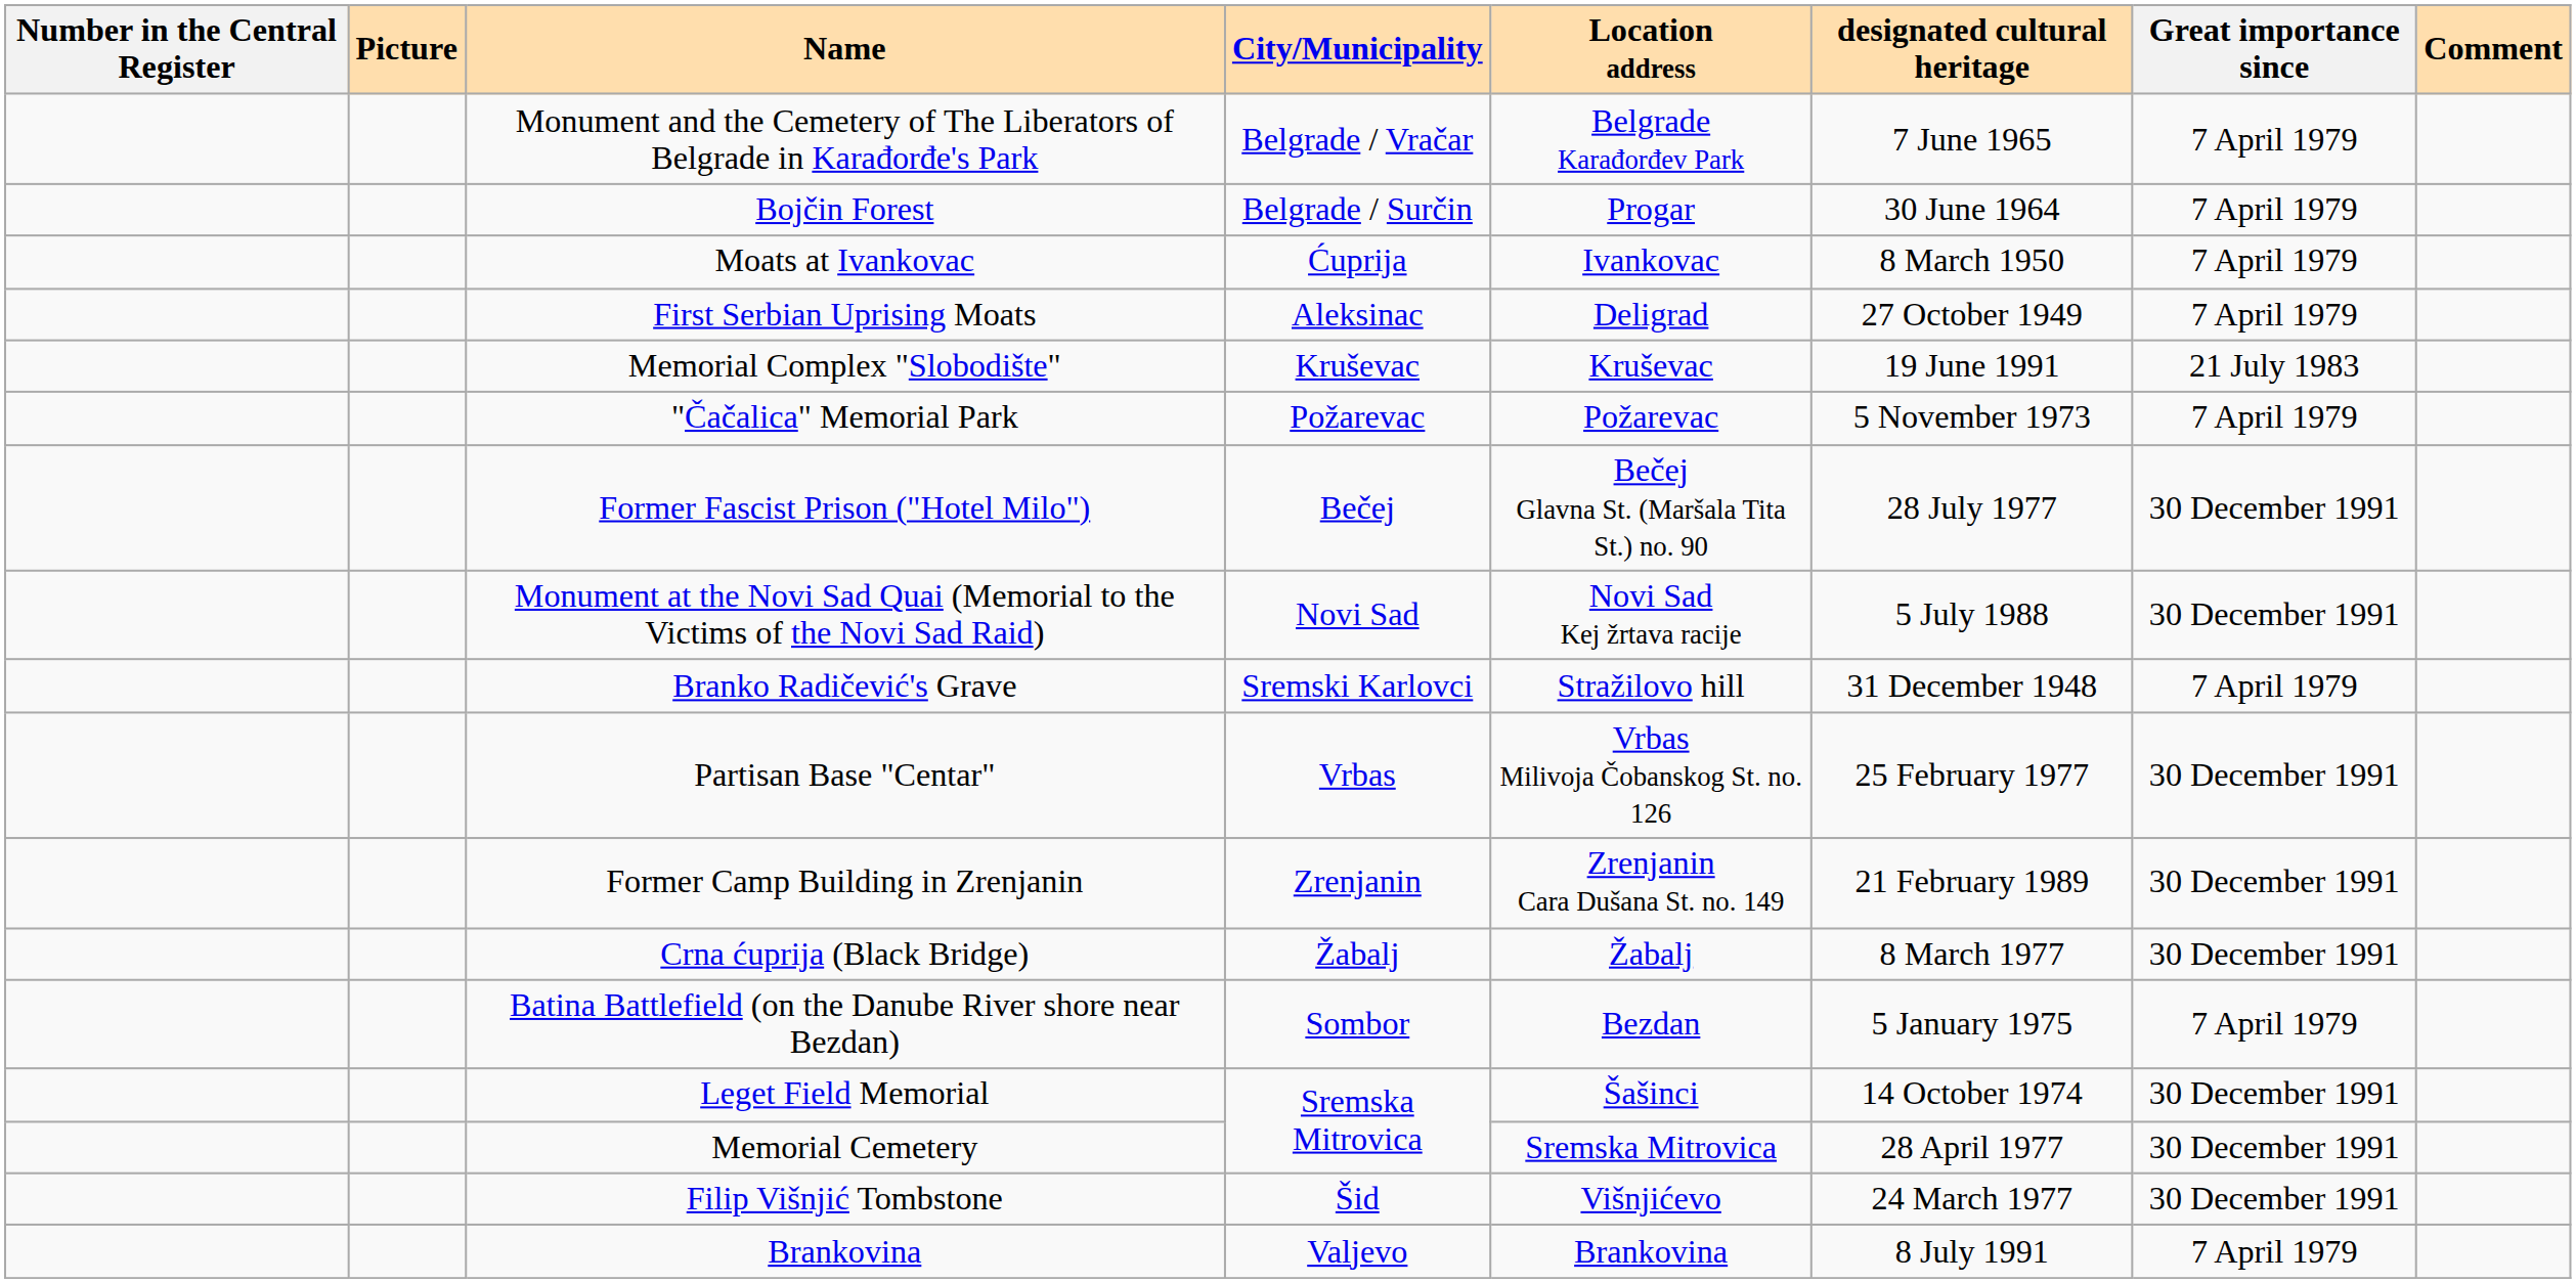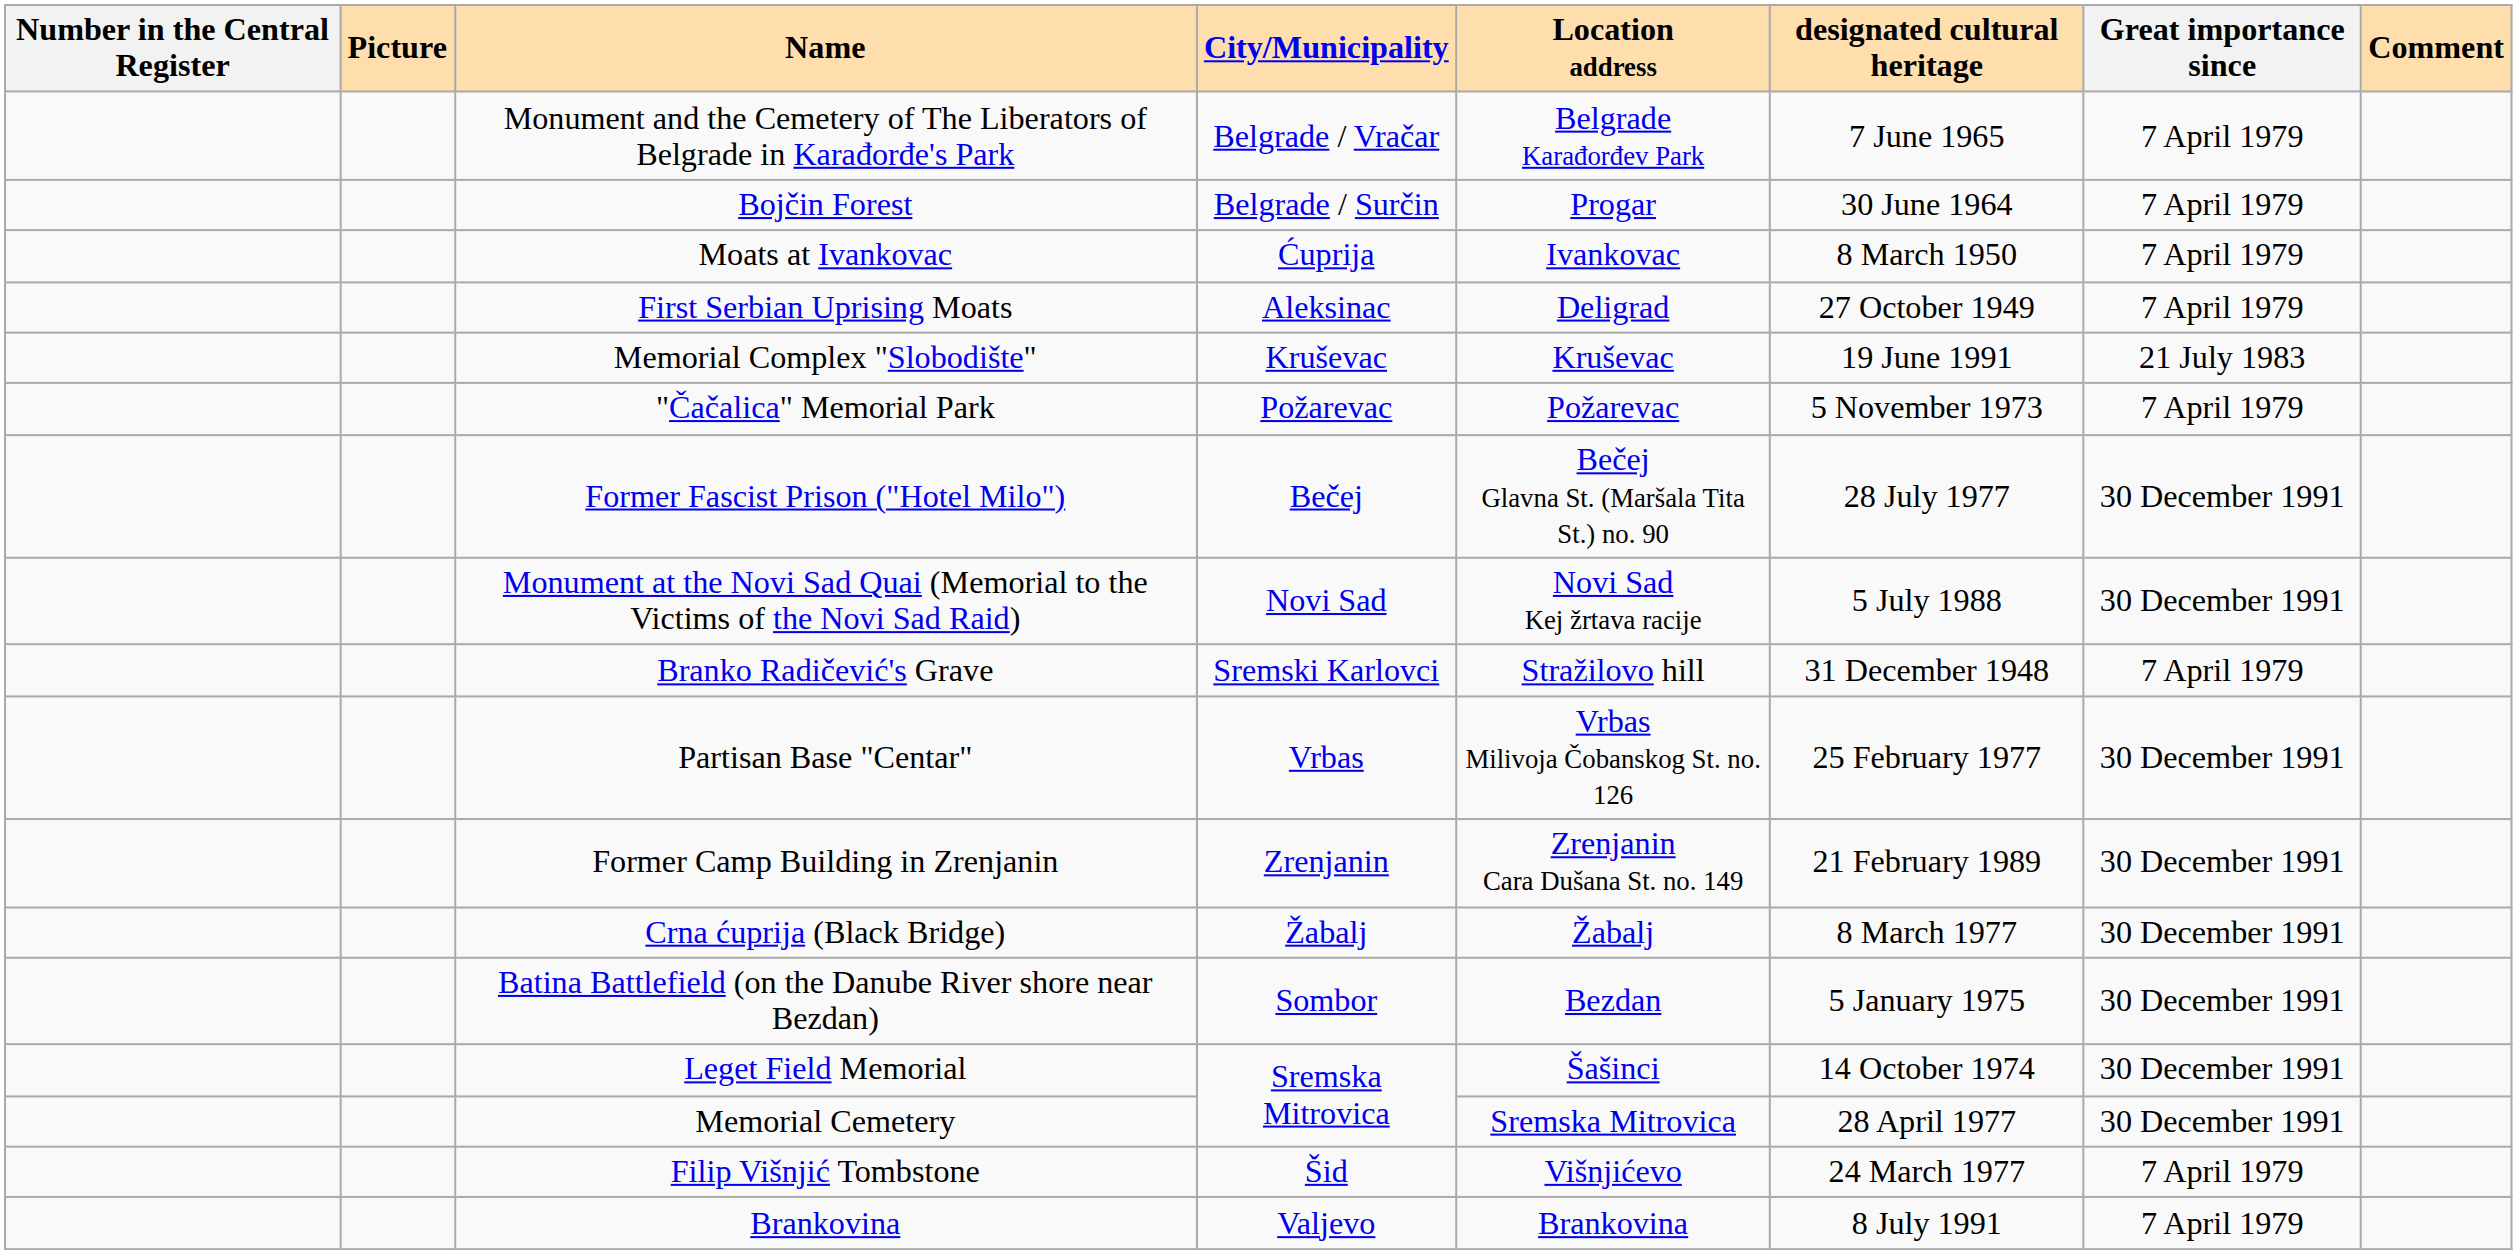 <table class="wikitable sortable" style="text-align:center">
 <tr>
 <th>Number in the Central Register</th>
 <th style="background:#FFDEAD;">Picture</th>
 <th style="background:#FFDEAD;">Name</th>
 <th style="background:#FFDEAD;"><a href='#'>City/Municipality</a></th>
 <th style="background:#FFDEAD;">Location<br><small>address</small></th>
 <th style="background:#FFDEAD;">designated cultural heritage</th>
 <th>Great importance since</th>
 <th style="background:#FFDEAD;">Comment</th>
 </tr>
 <tr>
 <td></td>
 <td></td>
 <td>Monument and the Cemetery of The Liberators of Belgrade in <a href='#'>Karađorđe's Park</a></td>
 <td><a href='#'>Belgrade</a> / <a href='#'>Vračar</a></td>
 <td><a href='#'>Belgrade</a><br><a href='#'><small>Karađorđev Park</small></a></td>
 <td>7 June 1965</td>
 <td>7 April 1979</td>
 <td></td>
 </tr>
 <tr>
 <td></td>
 <td></td>
 <td><a href='#'>Bojčin Forest</a></td>
 <td><a href='#'>Belgrade</a> / <a href='#'>Surčin</a></td>
 <td><a href='#'>Progar</a></td>
 <td>30 June 1964</td>
 <td>7 April 1979</td>
 <td></td>
 </tr>
 <tr>
 <td></td>
 <td></td>
 <td>Moats at <a href='#'>Ivankovac</a></td>
 <td><a href='#'>Ćuprija</a></td>
 <td><a href='#'>Ivankovac</a></td>
 <td>8 March 1950</td>
 <td>7 April 1979</td>
 <td></td>
 </tr>
 <tr>
 <td></td>
 <td></td>
 <td><a href='#'>First Serbian Uprising</a> Moats</td>
 <td><a href='#'>Aleksinac</a></td>
 <td><a href='#'>Deligrad</a></td>
 <td>27 October 1949</td>
 <td>7 April 1979</td>
 <td></td>
 </tr>
 <tr>
 <td></td>
 <td></td>
 <td>Memorial Complex "<a href='#'>Slobodište</a>"</td>
 <td><a href='#'>Kruševac</a></td>
 <td><a href='#'>Kruševac</a></td>
 <td>19 June 1991</td>
 <td>21 July 1983</td>
 <td></td>
 </tr>
 <tr>
 <td></td>
 <td></td>
 <td>"<a href='#'>Čačalica</a>" Memorial Park</td>
 <td><a href='#'>Požarevac</a></td>
 <td><a href='#'>Požarevac</a></td>
 <td>5 November 1973</td>
 <td>7 April 1979</td>
 <td></td>
 </tr>
 <tr>
 <td></td>
 <td></td>
 <td><a href='#'>Former Fascist Prison ("Hotel Milo")</a></td>
 <td><a href='#'>Bečej</a></td>
 <td><a href='#'>Bečej</a><br><small>Glavna St. (Maršala Tita St.) no. 90</small></td>
 <td>28 July 1977</td>
 <td>30 December 1991</td>
 <td></td>
 </tr>
 <tr>
 <td></td>
 <td></td>
 <td><a href='#'>Monument at the Novi Sad Quai</a> (Memorial to the Victims of <a href='#'>the Novi Sad Raid</a>)</td>
 <td><a href='#'>Novi Sad</a></td>
 <td><a href='#'>Novi Sad</a><br><small>Kej žrtava racije</small></td>
 <td>5 July 1988</td>
 <td>30 December 1991</td>
 <td></td>
 </tr>
 <tr>
 <td></td>
 <td></td>
 <td><a href='#'>Branko Radičević's</a> Grave</td>
 <td><a href='#'>Sremski Karlovci</a></td>
 <td><a href='#'>Stražilovo</a> hill</td>
 <td>31 December 1948</td>
 <td>7 April 1979</td>
 <td></td>
 </tr>
 <tr>
 <td></td>
 <td></td>
 <td>Partisan Base "Centar"</td>
 <td><a href='#'>Vrbas</a></td>
 <td><a href='#'>Vrbas</a><br><small>Milivoja Čobanskog St. no. 126</small></td>
 <td>25 February 1977</td>
 <td>30 December 1991</td>
 <td></td>
 </tr>
 <tr>
 <td></td>
 <td></td>
 <td>Former Camp Building in Zrenjanin</td>
 <td><a href='#'>Zrenjanin</a></td>
 <td><a href='#'>Zrenjanin</a><br><small>Cara Dušana St. no. 149</small></td>
 <td>21 February 1989</td>
 <td>30 December 1991</td>
 <td></td>
 </tr>
 <tr>
 <td></td>
 <td></td>
 <td><a href='#'>Crna ćuprija</a> (Black Bridge)</td>
 <td><a href='#'>Žabalj</a></td>
 <td><a href='#'>Žabalj</a></td>
 <td>8 March 1977</td>
 <td>30 December 1991</td>
 <td></td>
 </tr>
 <tr>
 <td></td>
 <td></td>
 <td><a href='#'>Batina Battlefield</a> (on the Danube River shore near Bezdan)</td>
 <td><a href='#'>Sombor</a></td>
 <td><a href='#'>Bezdan</a></td>
 <td>5 January 1975</td>
-<td>7 April 1979</td>
+<td>30 December 1991</td>
 <td></td>
 </tr>
 <tr>
 <td></td>
 <td></td>
 <td><a href='#'>Leget Field</a> Memorial</td>
 <td rowspan="2"><a href='#'>Sremska Mitrovica</a></td>
 <td><a href='#'>Šašinci</a></td>
 <td>14 October 1974</td>
 <td>30 December 1991</td>
 <td></td>
 </tr>
 <tr>
 <td></td>
 <td></td>
 <td>Memorial Cemetery</td>
 <td><a href='#'>Sremska Mitrovica</a></td>
 <td>28 April 1977</td>
 <td>30 December 1991</td>
 <td></td>
 </tr>
 <tr>
 <td></td>
 <td></td>
 <td><a href='#'>Filip Višnjić</a> Tombstone</td>
 <td><a href='#'>Šid</a></td>
 <td><a href='#'>Višnjićevo</a></td>
 <td>24 March 1977</td>
-<td>30 December 1991</td>
+<td>7 April 1979</td>
 <td></td>
 </tr>
 <tr>
 <td></td>
 <td></td>
 <td><a href='#'>Brankovina</a></td>
 <td><a href='#'>Valjevo</a></td>
 <td><a href='#'>Brankovina</a></td>
 <td>8 July 1991</td>
 <td>7 April 1979</td>
 <td></td>
 </tr>
 </table>
